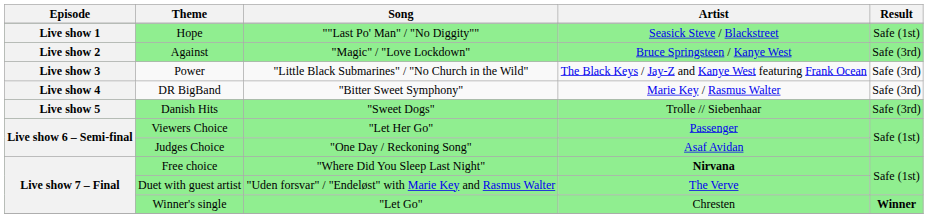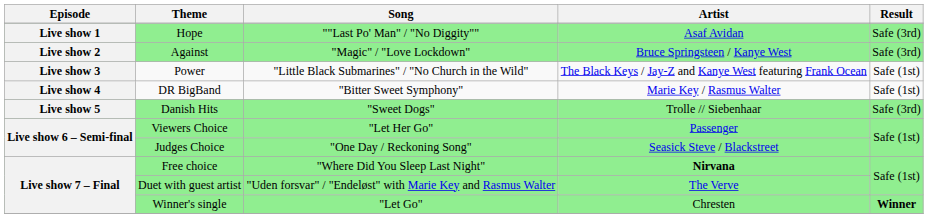 <table class="wikitable" style="text-align:center;">
 <tr>
 <th scope="col">Episode</th>
 <th scope="col">Theme</th>
 <th scope="col">Song</th>
 <th scope="col">Artist</th>
 <th scope="col">Result</th>
 </tr>
 <tr>
 </tr>
 <tr bgcolor=lightgreen>
 <th scope="row">Live show 1</th>
 <td>Hope</td>
 <td>""Last Po' Man" / "No Diggity""</td>
-<td><a href='#'>Seasick Steve</a>  / <a href='#'>Blackstreet</a></td>
-<td>Safe (1st)</td>
+<td><a href='#'>Asaf Avidan</a></td>
+<td>Safe (3rd)</td>
 </tr>
 <tr bgcolor=lightgreen>
 <th scope="row">Live show 2</th>
 <td>Against</td>
 <td>"Magic" / "Love Lockdown"</td>
 <td><a href='#'>Bruce Springsteen</a> / <a href='#'>Kanye West</a></td>
 <td>Safe (3rd)</td>
 </tr>
 <tr>
 <th scope="row">Live show 3</th>
 <td>Power</td>
 <td>"Little Black Submarines" / "No Church in the Wild"</td>
 <td><a href='#'>The Black Keys</a> / <a href='#'>Jay-Z</a> and <a href='#'>Kanye West</a> featuring <a href='#'>Frank Ocean</a></td>
-<td>Safe (3rd)</td>
+<td>Safe (1st)</td>
 </tr>
 <tr>
 <th scope="row">Live show 4</th>
 <td>DR BigBand</td>
 <td>"Bitter Sweet Symphony"</td>
 <td><a href='#'>Marie Key</a> / <a href='#'>Rasmus Walter</a></td>
-<td>Safe (3rd)</td>
+<td>Safe (1st)</td>
 </tr>
 <tr bgcolor=lightgreen>
 <th scope="row">Live show 5</th>
 <td>Danish Hits</td>
 <td>"Sweet Dogs"</td>
 <td>Trolle // Siebenhaar</td>
 <td>Safe (3rd)</td>
 </tr>
 <tr bgcolor=lightgreen>
 <th scope="row" rowspan="2">Live show 6 – Semi-final</th>
 <td>Viewers Choice</td>
 <td>"Let Her Go"</td>
 <td><a href='#'>Passenger</a></td>
 <td rowspan="2">Safe (1st)</td>
 </tr>
 <tr bgcolor=lightgreen>
 <td>Judges Choice</td>
 <td>"One Day / Reckoning Song"</td>
-<td><a href='#'>Asaf Avidan</a></td>
+<td><a href='#'>Seasick Steve</a>  / <a href='#'>Blackstreet</a></td>
 </tr>
 <tr bgcolor=lightgreen>
 <th scope="row" rowspan="3">Live show 7 – Final</th>
 <td>Free choice</td>
 <td>"Where Did You Sleep Last Night"</td>
 <td><strong>Nirvana</strong></td>
 <td rowspan="2">Safe (1st)</td>
 </tr>
 <tr bgcolor=lightgreen>
 <td>Duet with guest artist</td>
 <td>"Uden forsvar" / "Endeløst"  with <a href='#'>Marie Key</a> and <a href='#'>Rasmus Walter</a></td>
 <td><a href='#'>The Verve</a></td>
 </tr>
 <tr bgcolor=lightgreen>
 <td>Winner's single</td>
 <td>"Let Go"</td>
 <td>Chresten</td>
 <td><strong>Winner</strong></td>
 </tr>
 <tr>
 </tr>
 </table>
